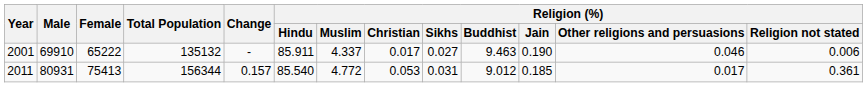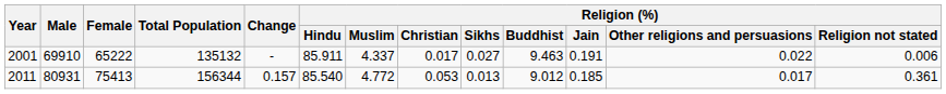 <table class="wikitable">
 <tr>
 <th rowspan="2">Year</th>
 <th rowspan="2">Male</th>
 <th rowspan="2">Female</th>
 <th rowspan="2">Total Population</th>
 <th rowspan="2">Change</th>
 <th colspan="8">Religion (%)</th>
 </tr>
 <tr>
 <th>Hindu</th>
 <th>Muslim</th>
 <th>Christian</th>
 <th>Sikhs</th>
 <th>Buddhist</th>
 <th>Jain</th>
 <th>Other religions and persuasions</th>
 <th>Religion not stated</th>
 </tr>
 <tr>
 <td>2001</td>
 <td style="text-align:right;">69910</td>
 <td style="text-align:right;">65222</td>
 <td style="text-align:right;">135132</td>
 <td style="text-align:center;">-</td>
 <td style="text-align:right;">85.911</td>
 <td style="text-align:right;">4.337</td>
 <td style="text-align:right;">0.017</td>
 <td style="text-align:right;">0.027</td>
 <td style="text-align:right;">9.463</td>
-<td style="text-align:right;">0.190</td>
-<td style="text-align:right;">0.046</td>
+<td style="text-align:right;">0.191</td>
+<td style="text-align:right;">0.022</td>
 <td style="text-align:right;">0.006</td>
 </tr>
 <tr>
 <td>2011</td>
 <td style="text-align:right;">80931</td>
 <td style="text-align:right;">75413</td>
 <td style="text-align:right;">156344</td>
 <td style="text-align:right;">0.157</td>
 <td style="text-align:right;">85.540</td>
 <td style="text-align:right;">4.772</td>
 <td style="text-align:right;">0.053</td>
-<td style="text-align:right;">0.031</td>
+<td style="text-align:right;">0.013</td>
 <td style="text-align:right;">9.012</td>
 <td style="text-align:right;">0.185</td>
 <td style="text-align:right;">0.017</td>
 <td style="text-align:right;">0.361</td>
 </tr>
 </table>
